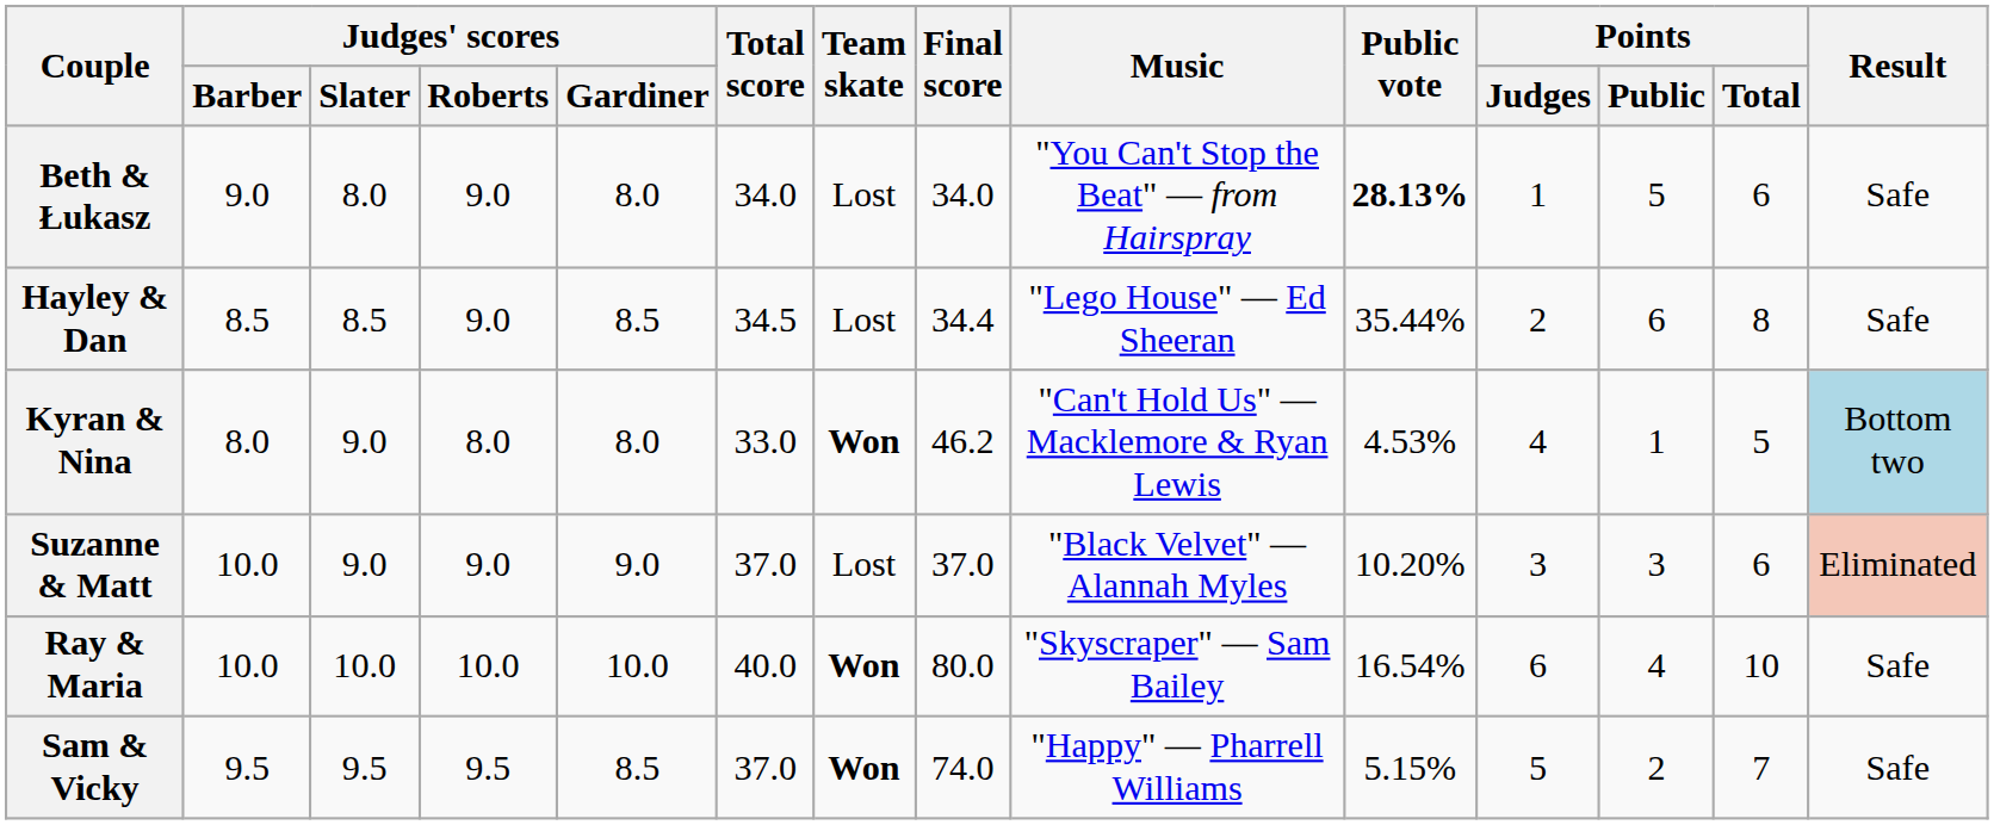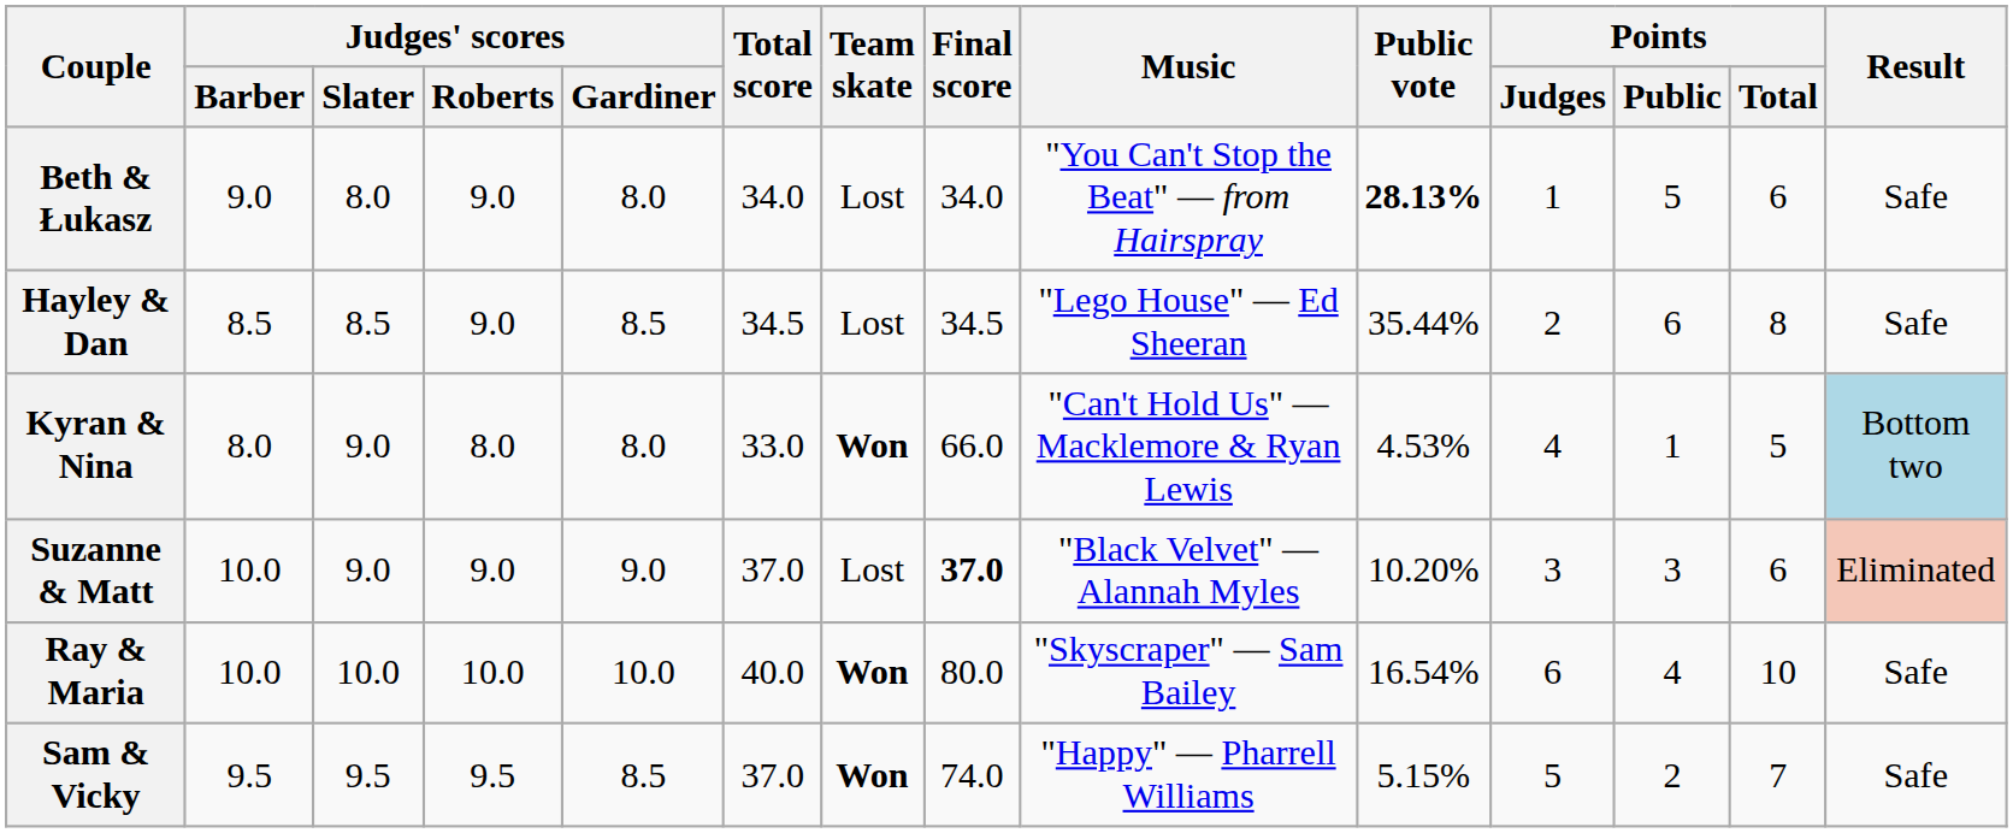 <table class="wikitable sortable" style="text-align:center; font-size:90%; width: 90%">
 <tr>
 <th scope="col" rowspan=2>Couple</th>
 <th scope="col" colspan=4 class="unsortable">Judges' scores</th>
 <th scope="col" rowspan=2>Total<br>score</th>
 <th scope="col" rowspan=2 class="unsortable">Team<br>skate</th>
 <th scope="col" rowspan=2>Final<br>score</th>
 <th scope="col" rowspan=2 class="unsortable">Music</th>
 <th scope="col" rowspan=2>Public<br>vote</th>
 <th scope="col" colspan=3 class="unsortable">Points</th>
 <th scope="col" rowspan=2 class="unsortable">Result</th>
 </tr>
 <tr>
 <th class="unsortable">Barber</th>
 <th class="unsortable">Slater</th>
 <th class="unsortable">Roberts</th>
 <th class="unsortable">Gardiner</th>
 <th class="unsortable">Judges</th>
 <th class="unsortable">Public</th>
 <th>Total</th>
 </tr>
 <tr>
 <th scope="row">Beth & Łukasz</th>
 <td>9.0</td>
 <td>8.0</td>
 <td>9.0</td>
 <td>8.0</td>
 <td>34.0</td>
 <td>Lost</td>
 <td>34.0</td>
 <td>"<a href='#'>You Can't Stop the Beat</a>" — <em>from <a href='#'>Hairspray</a></em></td>
 <td><strong>28.13%</strong></td>
 <td>1</td>
 <td>5</td>
 <td>6</td>
 <td>Safe</td>
 </tr>
 <tr>
 <th scope="row">Hayley & Dan</th>
 <td>8.5</td>
 <td>8.5</td>
 <td>9.0</td>
 <td>8.5</td>
 <td>34.5</td>
 <td>Lost</td>
-<td>34.4</td>
+<td>34.5</td>
 <td>"<a href='#'>Lego House</a>" — <a href='#'>Ed Sheeran</a></td>
 <td>35.44%</td>
 <td>2</td>
 <td>6</td>
 <td>8</td>
 <td>Safe</td>
 </tr>
 <tr>
 <th scope="row">Kyran & Nina</th>
 <td>8.0</td>
 <td>9.0</td>
 <td>8.0</td>
 <td>8.0</td>
 <td>33.0</td>
 <td><strong>Won</strong></td>
-<td>46.2</td>
+<td>66.0</td>
 <td>"<a href='#'>Can't Hold Us</a>" — <a href='#'>Macklemore & Ryan Lewis</a></td>
 <td>4.53%</td>
 <td>4</td>
 <td>1</td>
 <td>5</td>
 <td bgcolor="lightblue">Bottom two</td>
 </tr>
 <tr>
 <th scope="row">Suzanne & Matt</th>
 <td>10.0</td>
 <td>9.0</td>
 <td>9.0</td>
 <td>9.0</td>
 <td>37.0</td>
 <td>Lost</td>
-<td>37.0</td>
+<td><strong>37.0</strong></td>
 <td>"<a href='#'>Black Velvet</a>" — <a href='#'>Alannah Myles</a></td>
 <td>10.20%</td>
 <td>3</td>
 <td>3</td>
 <td>6</td>
 <td bgcolor="f4c7b8">Eliminated</td>
 </tr>
 <tr>
 <th scope="row">Ray & Maria</th>
 <td>10.0</td>
 <td>10.0</td>
 <td>10.0</td>
 <td>10.0</td>
 <td>40.0</td>
 <td><strong>Won</strong></td>
 <td>80.0</td>
 <td>"<a href='#'>Skyscraper</a>" — <a href='#'>Sam Bailey</a></td>
 <td>16.54%</td>
 <td>6</td>
 <td>4</td>
 <td>10</td>
 <td>Safe</td>
 </tr>
 <tr>
 <th scope="row">Sam & Vicky</th>
 <td>9.5</td>
 <td>9.5</td>
 <td>9.5</td>
 <td>8.5</td>
 <td>37.0</td>
 <td><strong>Won</strong></td>
 <td>74.0</td>
 <td>"<a href='#'>Happy</a>" — <a href='#'>Pharrell Williams</a></td>
 <td>5.15%</td>
 <td>5</td>
 <td>2</td>
 <td>7</td>
 <td>Safe</td>
 </tr>
 </table>
